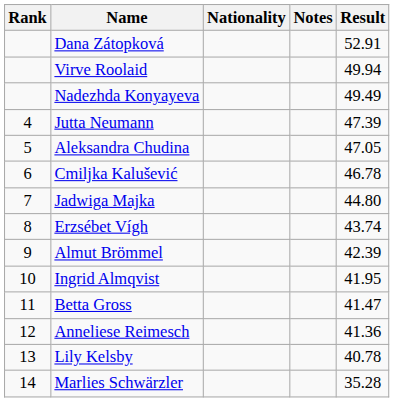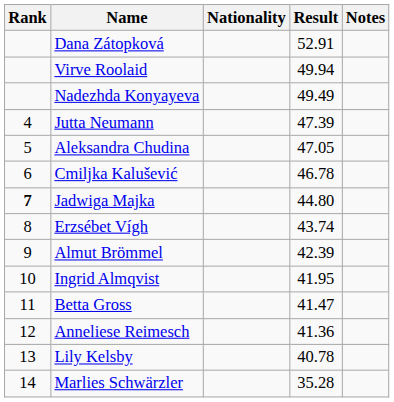 <table class="wikitable sortable" style="text-align:center">
 <tr>
 <th>Rank</th>
 <th>Name</th>
 <th>Nationality</th>
+<th>Result</th>
 <th>Notes</th>
-<th>Result</th>
 </tr>
 <tr>
 <td></td>
 <td align=left><a href='#'>Dana Zátopková</a></td>
 <td align=left></td>
+<td>52.91</td>
 <td></td>
-<td>52.91</td>
 </tr>
 <tr>
 <td></td>
 <td align=left><a href='#'>Virve Roolaid</a></td>
 <td align=left></td>
+<td>49.94</td>
 <td></td>
-<td>49.94</td>
 </tr>
 <tr>
 <td></td>
 <td align=left><a href='#'>Nadezhda Konyayeva</a></td>
 <td align=left></td>
+<td>49.49</td>
 <td></td>
-<td>49.49</td>
 </tr>
 <tr>
 <td>4</td>
 <td align=left><a href='#'>Jutta Neumann</a></td>
 <td align=left></td>
+<td>47.39</td>
 <td></td>
-<td>47.39</td>
 </tr>
 <tr>
 <td>5</td>
 <td align=left><a href='#'>Aleksandra Chudina</a></td>
 <td align=left></td>
+<td>47.05</td>
 <td></td>
-<td>47.05</td>
 </tr>
 <tr>
 <td>6</td>
 <td align=left><a href='#'>Cmiljka Kalušević</a></td>
 <td align=left></td>
+<td>46.78</td>
 <td></td>
-<td>46.78</td>
 </tr>
 <tr>
-<td>7</td>
+<td><strong>7</strong></td>
 <td align=left><a href='#'>Jadwiga Majka</a></td>
 <td align=left></td>
+<td>44.80</td>
 <td></td>
-<td>44.80</td>
 </tr>
 <tr>
 <td>8</td>
 <td align=left><a href='#'>Erzsébet Vígh</a></td>
 <td align=left></td>
+<td>43.74</td>
 <td></td>
-<td>43.74</td>
 </tr>
 <tr>
 <td>9</td>
 <td align=left><a href='#'>Almut Brömmel</a></td>
 <td align=left></td>
+<td>42.39</td>
 <td></td>
-<td>42.39</td>
 </tr>
 <tr>
 <td>10</td>
 <td align=left><a href='#'>Ingrid Almqvist</a></td>
 <td align=left></td>
+<td>41.95</td>
 <td></td>
-<td>41.95</td>
 </tr>
 <tr>
 <td>11</td>
 <td align=left><a href='#'>Betta Gross</a></td>
 <td align=left></td>
+<td>41.47</td>
 <td></td>
-<td>41.47</td>
 </tr>
 <tr>
 <td>12</td>
 <td align=left><a href='#'>Anneliese Reimesch</a></td>
 <td align=left></td>
+<td>41.36</td>
 <td></td>
-<td>41.36</td>
 </tr>
 <tr>
 <td>13</td>
 <td align=left><a href='#'>Lily Kelsby</a></td>
 <td align=left></td>
+<td>40.78</td>
 <td></td>
-<td>40.78</td>
 </tr>
 <tr>
 <td>14</td>
 <td align=left><a href='#'>Marlies Schwärzler</a></td>
 <td align=left></td>
+<td>35.28</td>
 <td></td>
-<td>35.28</td>
 </tr>
 </table>
